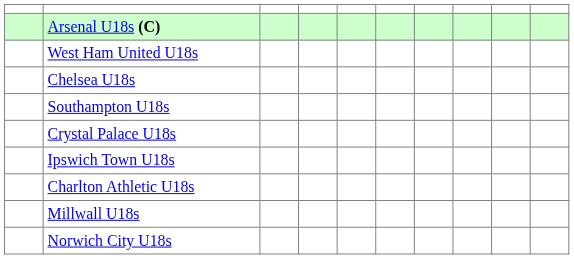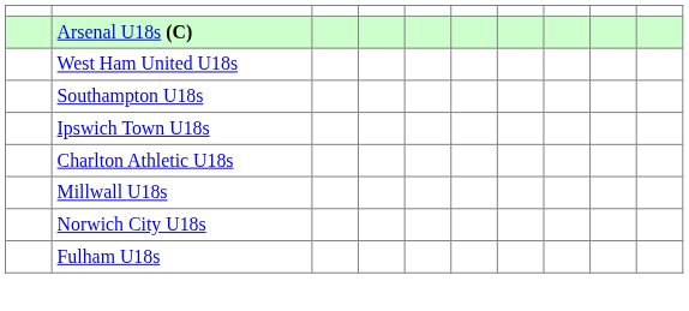 <table class="toccolours" border="1" cellpadding="4" cellspacing="0" style="border-collapse: collapse; margin:0;">
 <tr>
 <th width=30></th>
 <th width=210></th>
 <th width=30></th>
 <th width=30></th>
 <th width=30></th>
 <th width=30></th>
 <th width=30></th>
 <th width=30></th>
 <th width=30></th>
 <th width=30></th>
 </tr>
 <tr bgcolor=#ccffcc>
 <td></td>
 <td><a href='#'>Arsenal U18s</a> <strong>(C)</strong></td>
 <td></td>
 <td></td>
 <td></td>
 <td></td>
 <td></td>
 <td></td>
 <td></td>
 <td></td>
 </tr>
 <tr>
 <td></td>
 <td><a href='#'>West Ham United U18s</a></td>
 <td></td>
 <td></td>
 <td></td>
 <td></td>
 <td></td>
 <td></td>
 <td></td>
 <td></td>
 </tr>
 <tr>
 <td></td>
-<td><a href='#'>Chelsea U18s</a></td>
-<td></td>
-<td></td>
-<td></td>
-<td></td>
-<td></td>
-<td></td>
-<td></td>
-<td></td>
-</tr>
-<tr>
-<td></td>
 <td><a href='#'>Southampton U18s</a></td>
-<td></td>
-<td></td>
-<td></td>
-<td></td>
-<td></td>
-<td></td>
-<td></td>
-<td></td>
-</tr>
-<tr>
-<td></td>
-<td><a href='#'>Crystal Palace U18s</a></td>
 <td></td>
 <td></td>
 <td></td>
 <td></td>
 <td></td>
 <td></td>
 <td></td>
 <td></td>
 </tr>
 <tr>
 <td></td>
 <td><a href='#'>Ipswich Town U18s</a></td>
 <td></td>
 <td></td>
 <td></td>
 <td></td>
 <td></td>
 <td></td>
 <td></td>
 <td></td>
 </tr>
 <tr>
 <td></td>
 <td><a href='#'>Charlton Athletic U18s</a></td>
 <td></td>
 <td></td>
 <td></td>
 <td></td>
 <td></td>
 <td></td>
 <td></td>
 <td></td>
 </tr>
 <tr>
 <td></td>
 <td><a href='#'>Millwall U18s</a></td>
 <td></td>
 <td></td>
 <td></td>
 <td></td>
 <td></td>
 <td></td>
 <td></td>
 <td></td>
 </tr>
 <tr>
 <td></td>
 <td><a href='#'>Norwich City U18s</a></td>
 <td></td>
 <td></td>
 <td></td>
 <td></td>
 <td></td>
 <td></td>
 <td></td>
 <td></td>
 </tr>
+<tr>
+<td></td>
+<td><a href='#'>Fulham U18s</a></td>
+<td></td>
+<td></td>
+<td></td>
+<td></td>
+<td></td>
+<td></td>
+<td></td>
+<td></td>
+</tr>
 </table>
